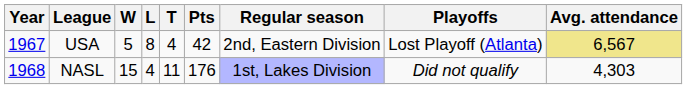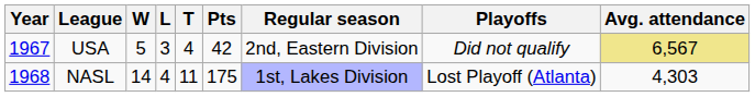 <table class="wikitable" style="text-align:center">
 <tr>
 <th>Year</th>
 <th>League</th>
 <th>W</th>
 <th>L</th>
 <th>T</th>
 <th>Pts</th>
 <th>Regular season</th>
 <th>Playoffs</th>
 <th>Avg. attendance</th>
 </tr>
 <tr>
 <td><a href='#'>1967</a></td>
 <td>USA</td>
 <td>5</td>
-<td>8</td>
+<td>3</td>
 <td>4</td>
 <td>42</td>
 <td>2nd, Eastern Division</td>
-<td>Lost Playoff (<a href='#'>Atlanta</a>)</td>
+<td><em>Did not qualify</em></td>
 <td style="background: khaki;">6,567</td>
 </tr>
 <tr>
 <td><a href='#'>1968</a></td>
 <td>NASL</td>
-<td>15</td>
+<td>14</td>
 <td>4</td>
 <td>11</td>
-<td>176</td>
+<td>175</td>
 <td bgcolor="B3B7FF">1st, Lakes Division</td>
-<td><em>Did not qualify</em></td>
+<td>Lost Playoff (<a href='#'>Atlanta</a>)</td>
 <td>4,303</td>
 </tr>
 </table>
